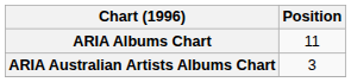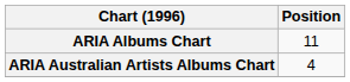 <table class="wikitable sortable plainrowheaders" style="text-align:center">
 <tr>
 <th scope="col">Chart (1996)</th>
 <th scope="col">Position</th>
 </tr>
 <tr>
 <th scope="row">ARIA Albums Chart</th>
 <td>11</td>
 </tr>
 <tr>
 <th scope="row">ARIA Australian Artists Albums Chart</th>
-<td>3</td>
+<td>4</td>
 </tr>
 <tr>
 </tr>
 </table>
